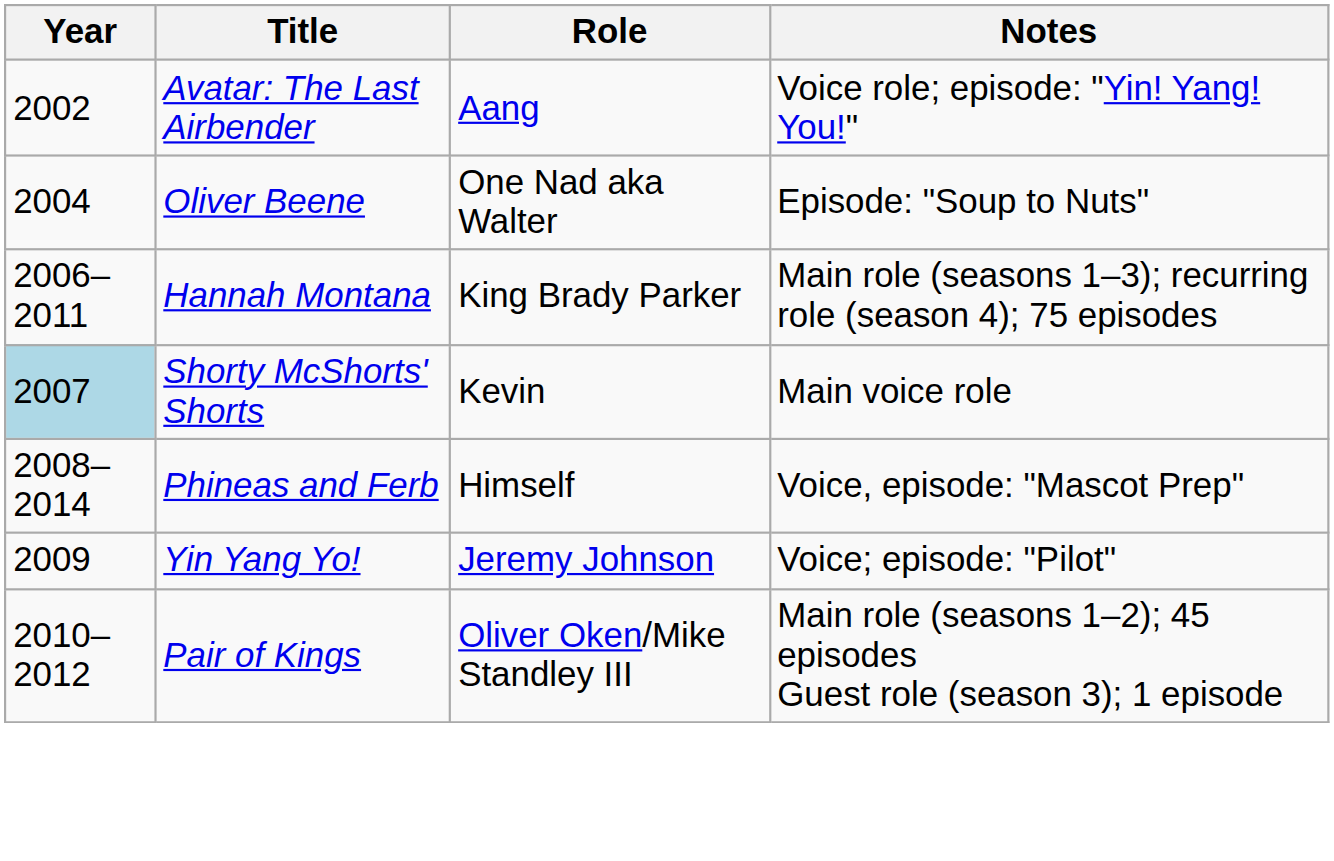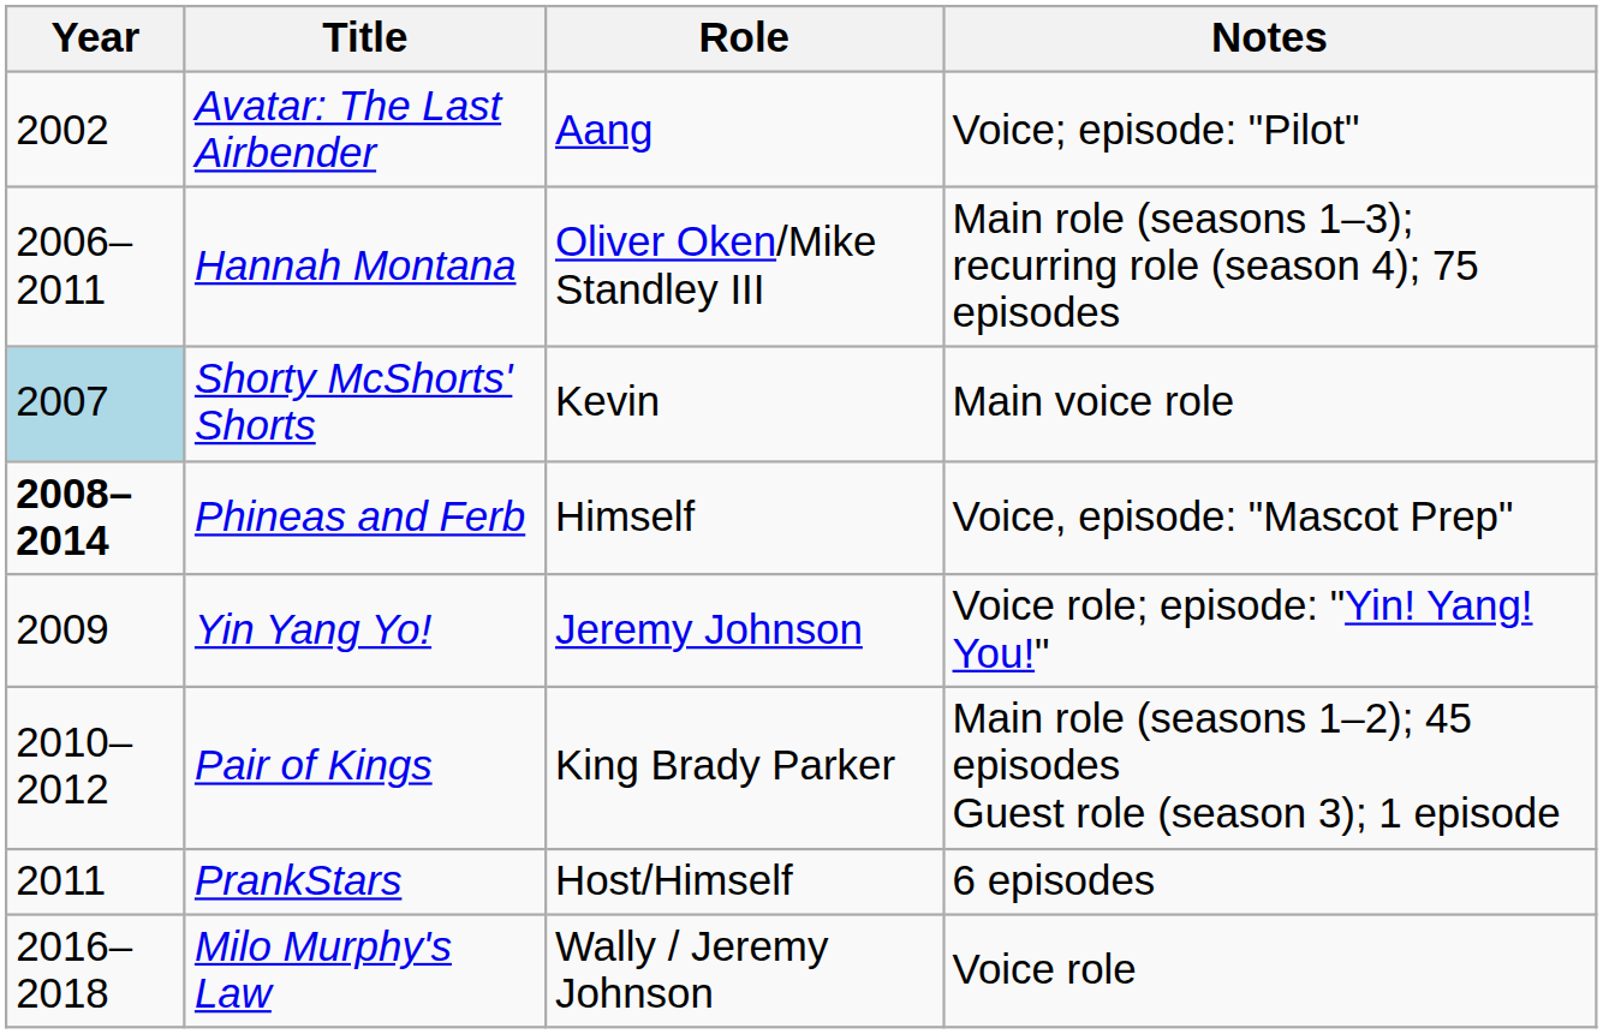 <table class="wikitable sortable">
 <tr>
 <th>Year</th>
 <th>Title</th>
 <th>Role</th>
 <th class="unsortable">Notes</th>
 </tr>
 <tr>
 <td>2002</td>
 <td><em><a href='#'>Avatar: The Last Airbender</a></em></td>
 <td><a href='#'>Aang</a></td>
-<td>Voice role; episode: "<a href='#'>Yin! Yang! You!</a>"</td>
-</tr>
-<tr>
-<td>2004</td>
-<td><em><a href='#'>Oliver Beene</a></em></td>
-<td>One Nad aka Walter</td>
-<td>Episode: "Soup to Nuts"</td>
+<td>Voice; episode: "Pilot"</td>
 </tr>
 <tr>
 <td>2006–2011</td>
 <td><em><a href='#'>Hannah Montana</a></em></td>
-<td>King Brady Parker</td>
+<td><a href='#'>Oliver Oken</a>/Mike Standley III</td>
 <td>Main role (seasons 1–3); recurring role (season 4); 75 episodes</td>
 </tr>
 <tr>
 <td style="background: lightblue;">2007</td>
 <td><em><a href='#'>Shorty McShorts' Shorts</a></em></td>
 <td>Kevin</td>
 <td>Main voice role</td>
 </tr>
 <tr>
-<td>2008–2014</td>
+<td><strong>2008–2014</strong></td>
 <td><em><a href='#'>Phineas and Ferb</a></em></td>
 <td>Himself</td>
 <td>Voice, episode: "Mascot Prep"</td>
 </tr>
 <tr>
 <td>2009</td>
 <td><em><a href='#'>Yin Yang Yo!</a></em></td>
 <td><a href='#'>Jeremy Johnson</a></td>
-<td>Voice; episode: "Pilot"</td>
+<td>Voice role; episode: "<a href='#'>Yin! Yang! You!</a>"</td>
 </tr>
 <tr>
 <td>2010–2012</td>
 <td><em><a href='#'>Pair of Kings</a></em></td>
-<td><a href='#'>Oliver Oken</a>/Mike Standley III</td>
+<td>King Brady Parker</td>
 <td>Main role (seasons 1–2); 45 episodes<br>Guest role (season 3); 1 episode</td>
 </tr>
+<tr>
+<td>2011</td>
+<td><em><a href='#'>PrankStars</a></em></td>
+<td>Host/Himself</td>
+<td>6 episodes</td>
+</tr>
+<tr>
+<td>2016–2018</td>
+<td><em><a href='#'>Milo Murphy's Law</a></em></td>
+<td>Wally / Jeremy Johnson</td>
+<td>Voice role</td>
+</tr>
 </table>
